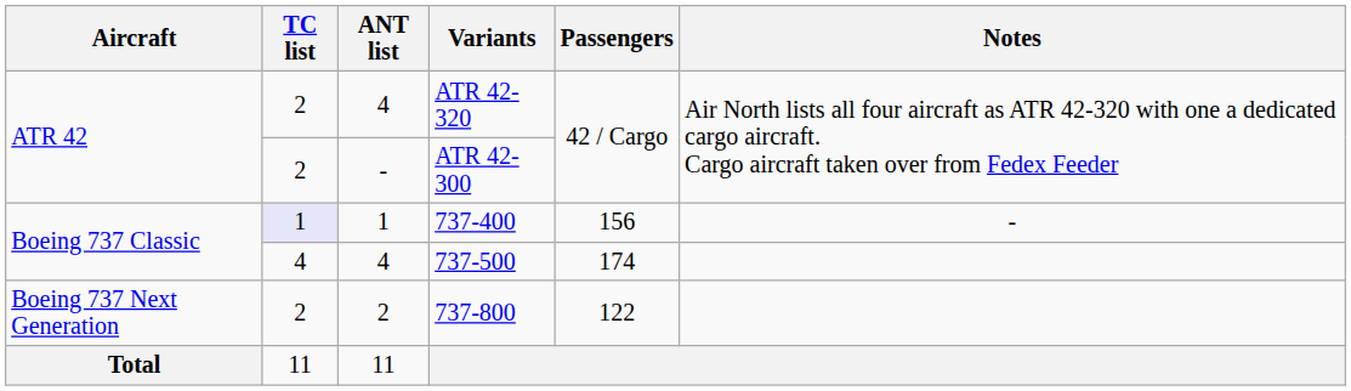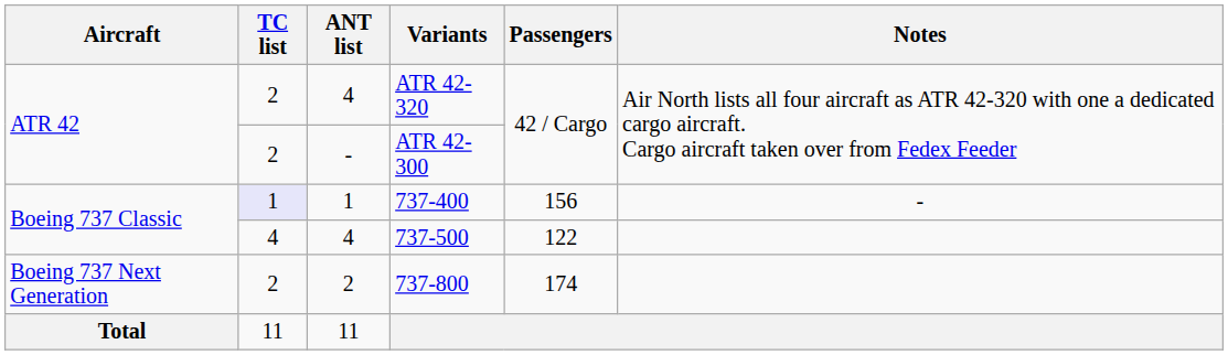 <table class="wikitable" style="margin:1em auto; border-collapse:collapse">
 <tr>
 <th>Aircraft</th>
 <th><a href='#'>TC</a> list</th>
 <th>ANT list</th>
 <th>Variants</th>
 <th>Passengers</th>
 <th>Notes</th>
 </tr>
 <tr>
 <td rowspan="2"><a href='#'>ATR 42</a></td>
 <td align=center>2</td>
 <td align=center>4</td>
 <td><a href='#'>ATR 42-320</a></td>
 <td rowspan="2" align="center">42 / Cargo</td>
 <td rowspan="2">Air North lists all four aircraft as ATR 42-320 with one a dedicated cargo aircraft.<br>Cargo aircraft taken over from <a href='#'>Fedex Feeder</a></td>
 </tr>
 <tr>
 <td align=center>2</td>
 <td align=center>-</td>
 <td><a href='#'>ATR 42-300</a></td>
 </tr>
 <tr>
 <td rowspan="2"><a href='#'>Boeing 737 Classic</a></td>
 <td align=center style="background: lavender;">1</td>
 <td align=center>1</td>
 <td><a href='#'>737-400</a></td>
 <td align=center>156</td>
 <td align=center>-</td>
 </tr>
 <tr>
 <td align=center>4</td>
 <td align=center>4</td>
 <td><a href='#'>737-500</a></td>
-<td align=center>174</td>
+<td align=center>122</td>
 <td></td>
 </tr>
 <tr>
 <td><a href='#'>Boeing 737 Next Generation</a></td>
 <td align=center>2</td>
 <td align=center>2</td>
 <td><a href='#'>737-800</a></td>
-<td align=center>122</td>
+<td align=center>174</td>
 <td></td>
 </tr>
 <tr>
 <th align=center>Total</th>
 <td align=center>11</td>
 <td align=center>11</td>
 <th colspan=3></th>
 </tr>
 </table>
